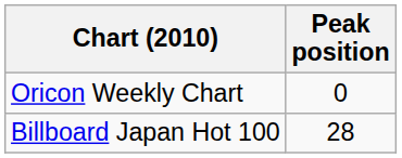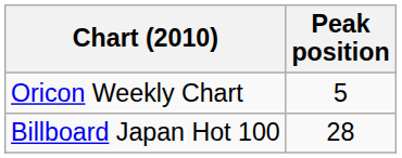 <table class="wikitable sortable">
 <tr>
 <th>Chart (2010)</th>
 <th>Peak<br>position</th>
 </tr>
 <tr>
 <td><a href='#'>Oricon</a> Weekly Chart</td>
-<td align="center">0</td>
+<td align="center">5</td>
 </tr>
 <tr>
 <td><a href='#'>Billboard</a> Japan Hot 100</td>
 <td align="center">28</td>
 </tr>
 </table>
